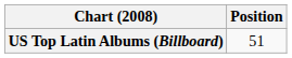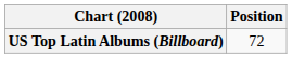 <table class="wikitable plainrowheaders" style="text-align:center">
 <tr>
 <th scope="col">Chart (2008)</th>
 <th scope="col">Position</th>
 </tr>
 <tr>
 <th scope="row">US Top Latin Albums (<em>Billboard</em>)</th>
-<td>51</td>
+<td>72</td>
 </tr>
 </table>
